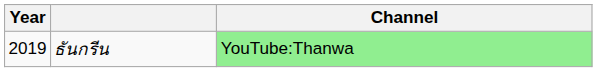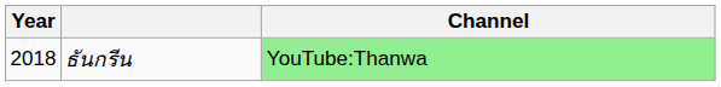 <table class="wikitable" style="width:550px">
 <tr>
 <th width=15>Year</th>
 <th></th>
 <th>Channel</th>
 </tr>
 <tr>
-<td rowspan=1>2019</td>
+<td rowspan=1>2018</td>
 <td><em>ธันกรีน</em></td>
 <td style="background: lightgreen;">YouTube:Thanwa</td>
 </tr>
 </table>
